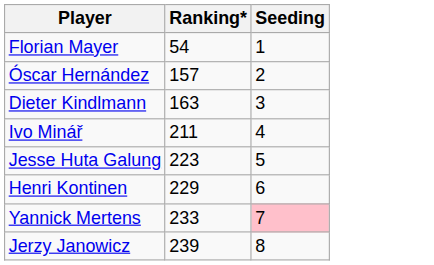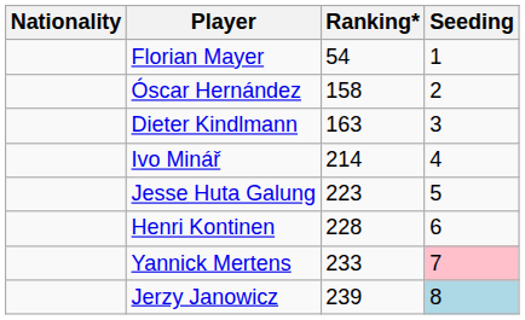 <table class="wikitable" border="1">
 <tr>
+<th>Nationality</th>
 <th>Player</th>
 <th>Ranking*</th>
 <th>Seeding</th>
 </tr>
 <tr>
+<td></td>
 <td><a href='#'>Florian Mayer</a></td>
 <td>54</td>
 <td>1</td>
 </tr>
 <tr>
+<td></td>
 <td><a href='#'>Óscar Hernández</a></td>
-<td>157</td>
+<td>158</td>
 <td>2</td>
 </tr>
 <tr>
+<td></td>
 <td><a href='#'>Dieter Kindlmann</a></td>
 <td>163</td>
 <td>3</td>
 </tr>
 <tr>
+<td></td>
 <td><a href='#'>Ivo Minář</a></td>
-<td>211</td>
+<td>214</td>
 <td>4</td>
 </tr>
 <tr>
+<td></td>
 <td><a href='#'>Jesse Huta Galung</a></td>
 <td>223</td>
 <td>5</td>
 </tr>
 <tr>
+<td></td>
 <td><a href='#'>Henri Kontinen</a></td>
-<td>229</td>
+<td>228</td>
 <td>6</td>
 </tr>
 <tr>
+<td></td>
 <td><a href='#'>Yannick Mertens</a></td>
 <td>233</td>
 <td style="background: pink;">7</td>
 </tr>
 <tr>
+<td></td>
 <td><a href='#'>Jerzy Janowicz</a></td>
 <td>239</td>
-<td>8</td>
+<td style="background: lightblue;">8</td>
 </tr>
 </table>
